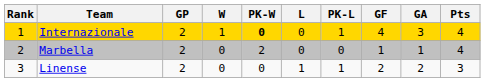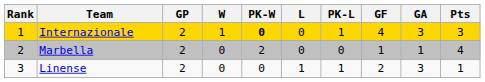 <table class="wikitable" style="text-align: center;">
 <tr>
 <th width=30>Rank</th>
 <th width=140>Team</th>
 <th width=40>GP</th>
 <th width=40>W</th>
 <th width=40>PK-W</th>
 <th width=40>L</th>
 <th width=40>PK-L</th>
 <th width=40>GF</th>
 <th width=40>GA</th>
 <th width=40>Pts</th>
 </tr>
 <tr bgcolor="gold">
 <td>1</td>
 <td align="left"> <a href='#'>Internazionale</a></td>
 <td>2</td>
 <td>1</td>
 <td><strong>0</strong></td>
 <td>0</td>
 <td>1</td>
 <td>4</td>
 <td>3</td>
-<td>4</td>
+<td>3</td>
 </tr>
 <tr bgcolor="silver">
 <td>2</td>
 <td align="left"> <a href='#'>Marbella</a></td>
 <td>2</td>
 <td>0</td>
 <td>2</td>
 <td>0</td>
 <td>0</td>
 <td>1</td>
 <td>1</td>
 <td>4</td>
 </tr>
 <tr bgcolor="">
 <td>3</td>
 <td align="left"> <a href='#'>Linense</a></td>
 <td>2</td>
 <td>0</td>
 <td>0</td>
 <td>1</td>
 <td>1</td>
 <td>2</td>
-<td>2</td>
 <td>3</td>
+<td>1</td>
 </tr>
 </table>
